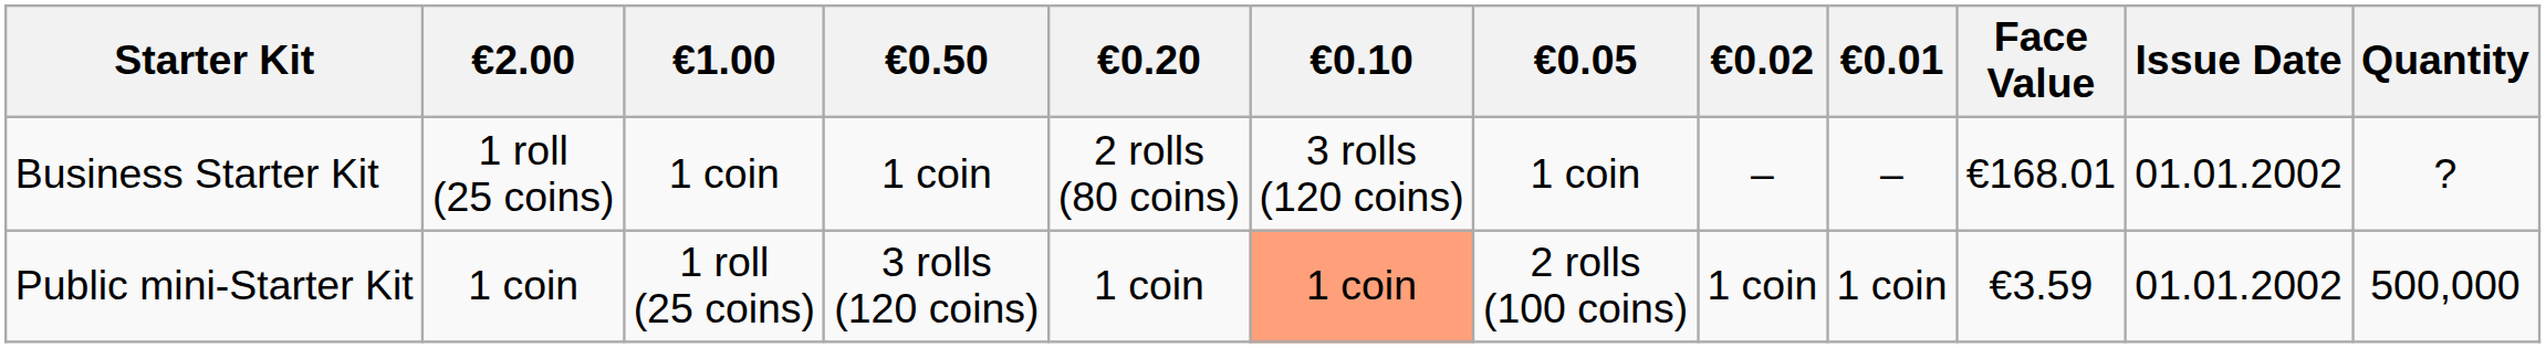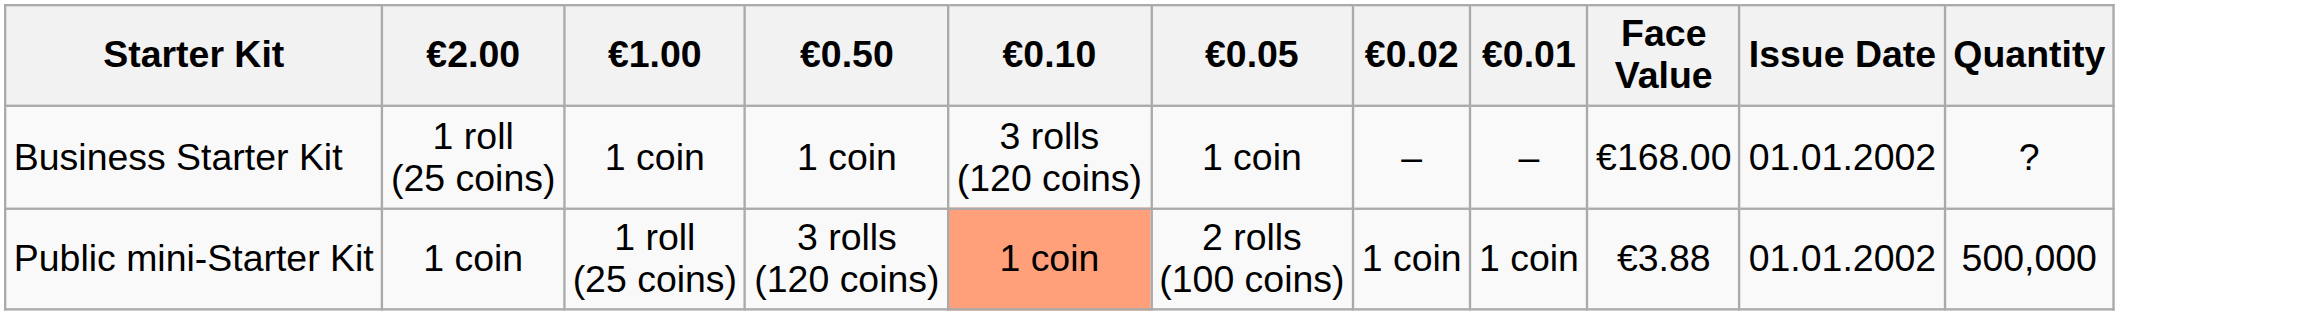 <table class="wikitable">
 <tr>
 <th>Starter Kit</th>
 <th>€2.00</th>
 <th>€1.00</th>
 <th>€0.50</th>
-<th>€0.20</th>
 <th>€0.10</th>
 <th>€0.05</th>
 <th>€0.02</th>
 <th>€0.01</th>
 <th>Face Value</th>
 <th>Issue Date</th>
 <th>Quantity</th>
 </tr>
 <tr>
 <td align=left>Business Starter Kit</td>
 <td align=center>1 roll<br>(25 coins)</td>
 <td align=center>1 coin</td>
 <td align=center>1 coin</td>
-<td align=center>2 rolls<br>(80 coins)</td>
 <td align=center>3 rolls<br>(120 coins)</td>
 <td align=center>1 coin</td>
 <td align=center>– <br></td>
 <td align=center>– <br></td>
-<td style="text-align:center; width:50px;">€168.01</td>
+<td style="text-align:center; width:50px;">€168.00</td>
 <td style="text-align:center; width:50px;">01.01.2002</td>
 <td style="text-align:center; width:50px;">?</td>
 </tr>
 <tr>
 <td align=left>Public mini-Starter Kit</td>
 <td align=center>1 coin</td>
 <td align=center>1 roll<br>(25 coins)</td>
 <td align=center>3 rolls<br>(120 coins)</td>
-<td align=center>1 coin</td>
 <td align=center style="background: lightsalmon;">1 coin</td>
 <td align=center>2 rolls<br>(100 coins)</td>
 <td align=center>1 coin</td>
 <td align=center>1 coin</td>
-<td style="text-align:center; width:50px;">€3.59</td>
+<td style="text-align:center; width:50px;">€3.88</td>
 <td style="text-align:center; width:50px;">01.01.2002</td>
 <td style="text-align:center; width:50px;">500,000</td>
 </tr>
 </table>
